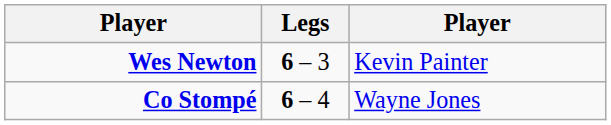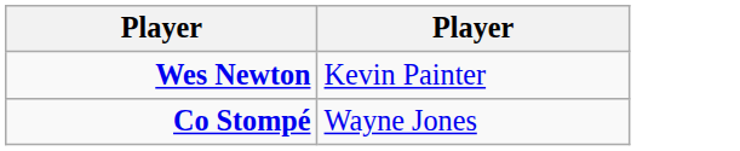 <table class=wikitable style="text-align:center">
 <tr>
 <th width=163>Player</th>
-<th width=50>Legs</th>
 <th width=163>Player</th>
 </tr>
 <tr align=left>
 <td align=right><strong><a href='#'>Wes Newton</a></strong> </td>
-<td align=center><strong>6</strong> – 3</td>
 <td> <a href='#'>Kevin Painter</a></td>
 </tr>
 <tr align=left>
 <td align=right><strong><a href='#'>Co Stompé</a></strong> </td>
-<td align=center><strong>6</strong> – 4</td>
 <td> <a href='#'>Wayne Jones</a></td>
 </tr>
 </table>
